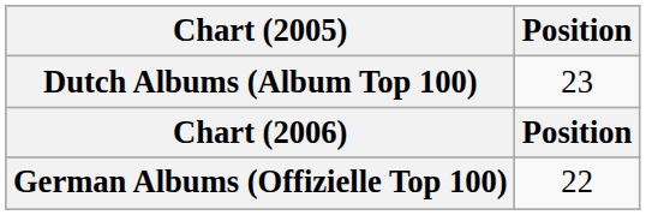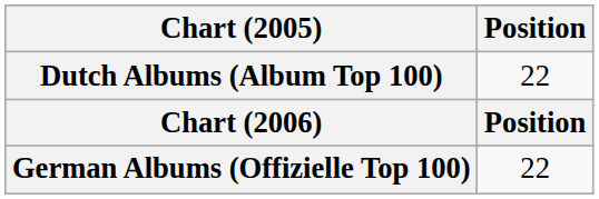 <table class="wikitable plainrowheaders" style="text-align:center">
 <tr>
 <th scope="col">Chart (2005)</th>
 <th scope="col">Position</th>
 </tr>
 <tr>
 <th scope="row">Dutch Albums (Album Top 100)</th>
-<td>23</td>
+<td>22</td>
 </tr>
 <tr>
 <th scope="col">Chart (2006)</th>
 <th scope="col">Position</th>
 </tr>
 <tr>
 <th scope="row">German Albums (Offizielle Top 100)</th>
 <td>22</td>
 </tr>
 </table>
